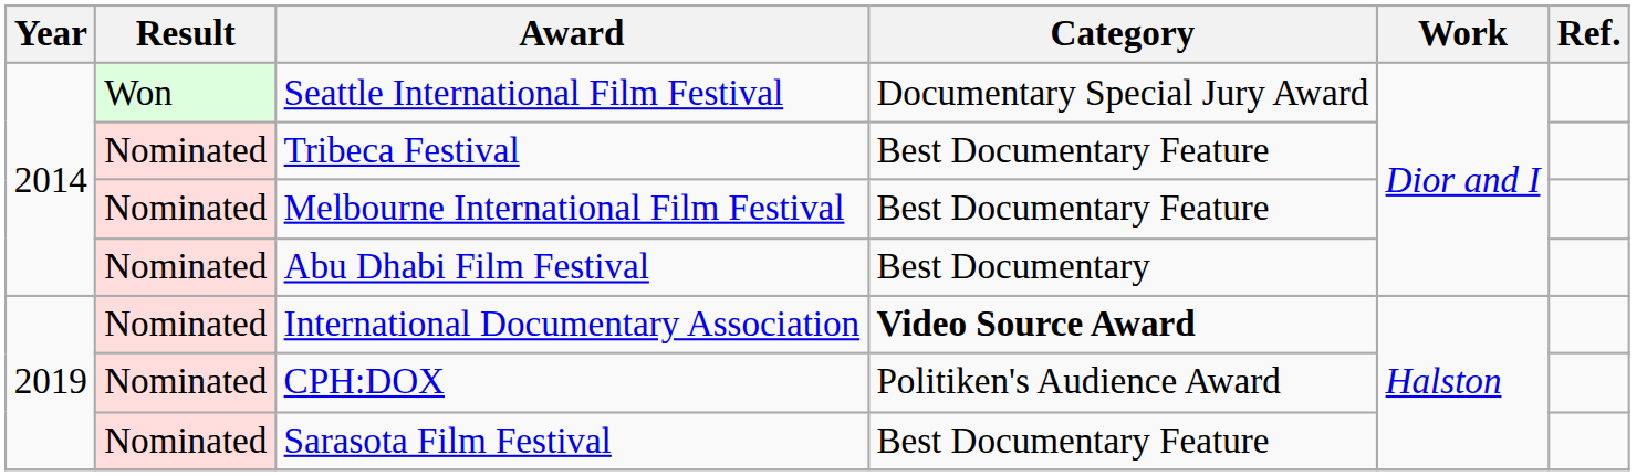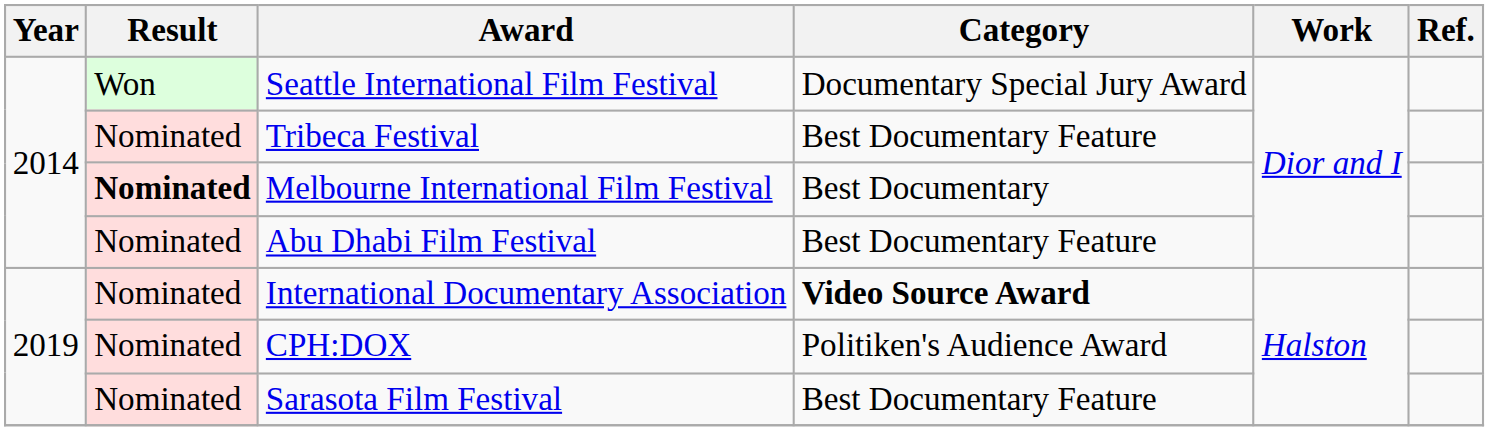 <table class="wikitable">
 <tr>
 <th>Year</th>
 <th>Result</th>
 <th>Award</th>
 <th>Category</th>
 <th>Work</th>
 <th>Ref.</th>
 </tr>
 <tr>
 <td rowspan="4">2014</td>
 <td style="background: #ddffdd">Won</td>
 <td><a href='#'>Seattle International Film Festival</a></td>
 <td>Documentary Special Jury Award</td>
 <td rowspan="4"><em><a href='#'>Dior and I</a></em></td>
 <td></td>
 </tr>
 <tr>
 <td style="background: #ffdddd">Nominated</td>
 <td><a href='#'>Tribeca Festival</a></td>
 <td>Best Documentary Feature</td>
 <td></td>
 </tr>
 <tr>
-<td style="background: #ffdddd">Nominated</td>
+<td style="background: #ffdddd"><strong>Nominated</strong></td>
 <td><a href='#'>Melbourne International Film Festival</a></td>
-<td>Best Documentary Feature</td>
+<td>Best Documentary</td>
 <td></td>
 </tr>
 <tr>
 <td style="background: #ffdddd">Nominated</td>
 <td><a href='#'>Abu Dhabi Film Festival</a></td>
-<td>Best Documentary</td>
+<td>Best Documentary Feature</td>
 <td></td>
 </tr>
 <tr>
 <td rowspan="3">2019</td>
 <td style="background: #ffdddd">Nominated</td>
 <td><a href='#'>International Documentary Association</a></td>
 <td><strong>Video Source Award</strong></td>
 <td rowspan="3"><em><a href='#'>Halston</a></em></td>
 <td></td>
 </tr>
 <tr>
 <td style="background: #ffdddd">Nominated</td>
 <td><a href='#'>CPH:DOX</a></td>
 <td>Politiken's Audience Award</td>
 <td></td>
 </tr>
 <tr>
 <td style="background: #ffdddd">Nominated</td>
 <td><a href='#'>Sarasota Film Festival</a></td>
 <td>Best Documentary Feature</td>
 <td></td>
 </tr>
 <tr>
 </tr>
 </table>
